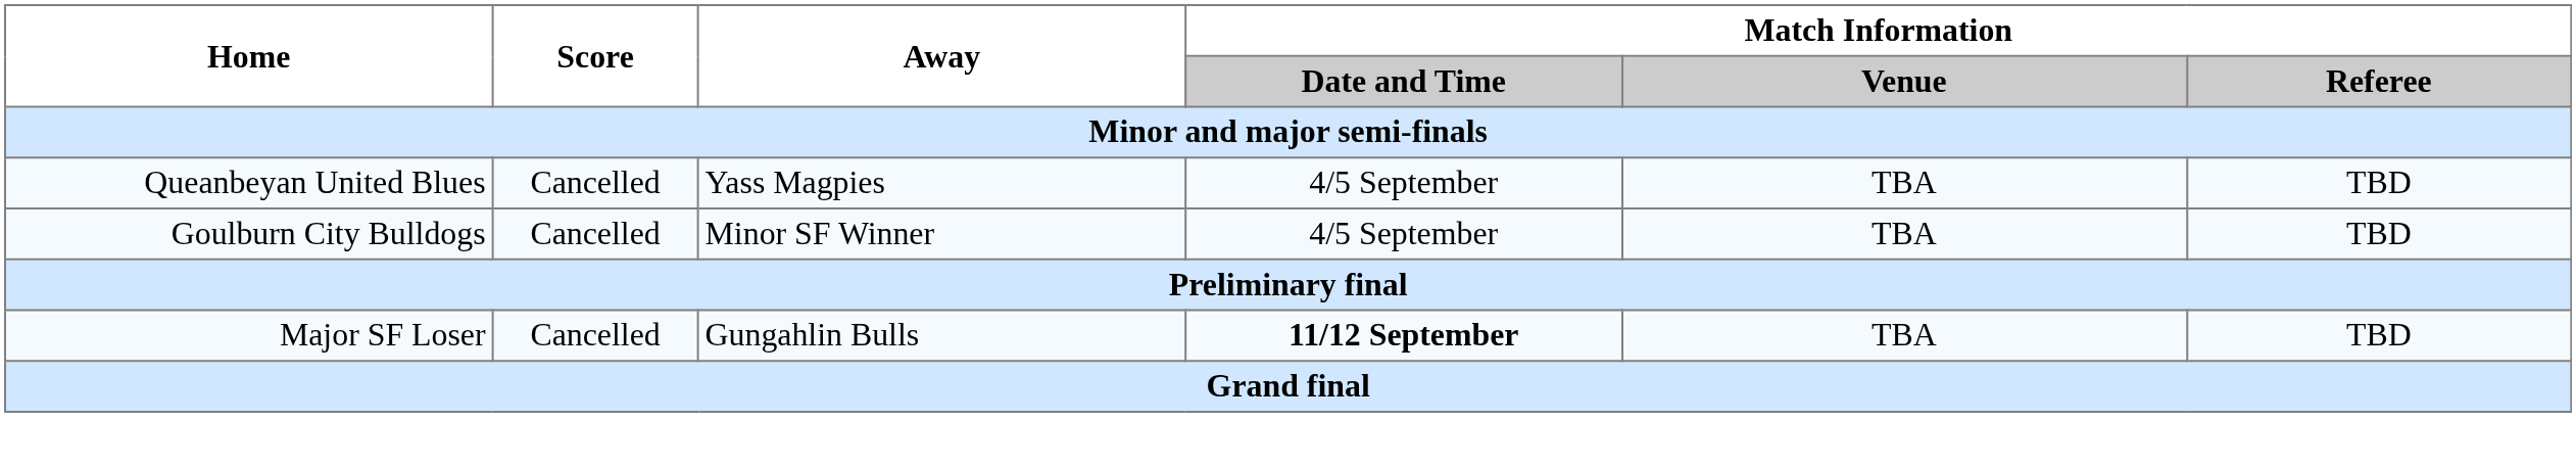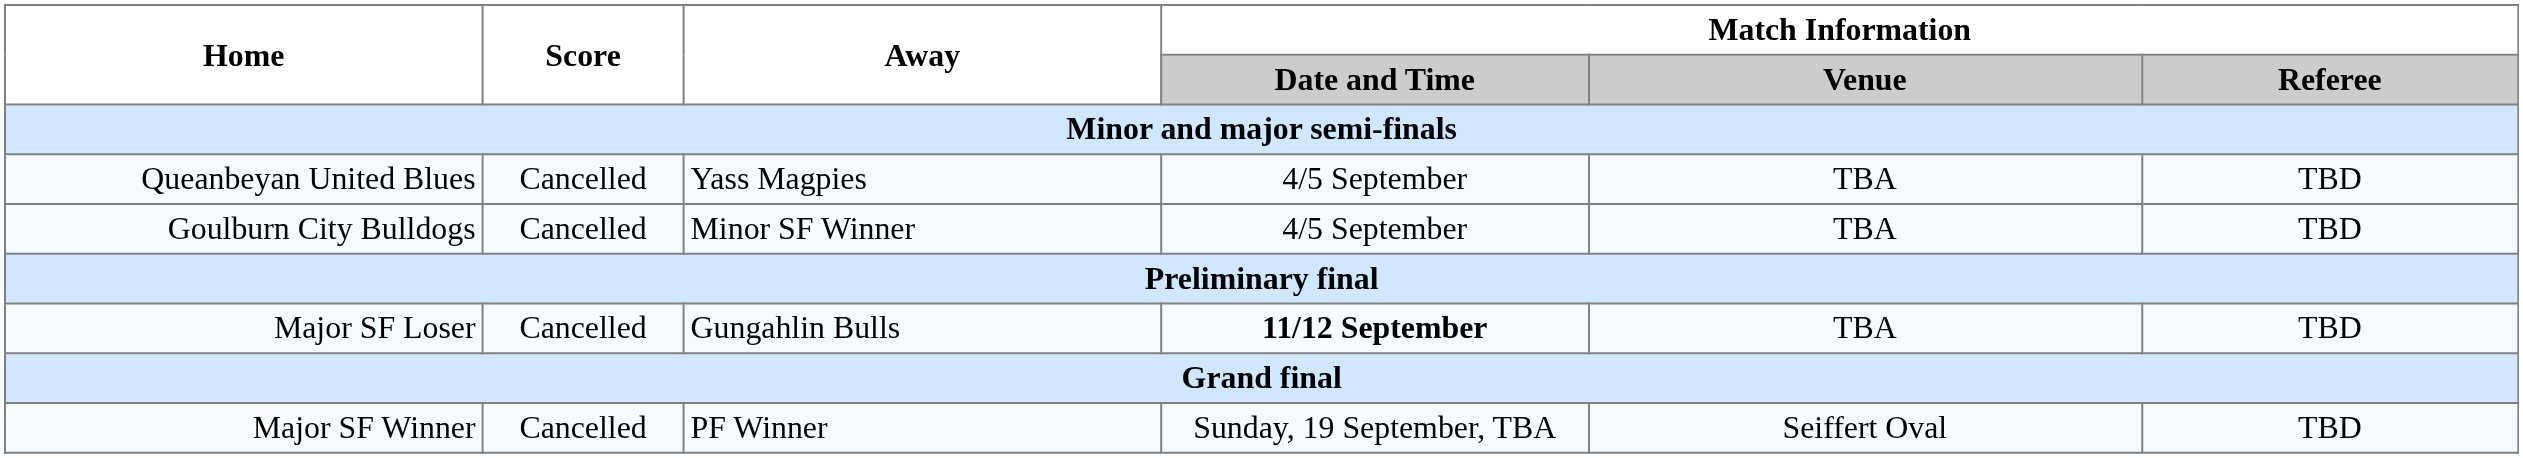 <table width="100%" cellspacing="0" cellpadding="3" border="1" style="border-collapse:collapse;  text-align:center;">
 <tr>
 <th rowspan="2" width="19%">Home</th>
 <th rowspan="2" width="8%">Score</th>
 <th rowspan="2" width="19%">Away</th>
 <th colspan="3">Match Information</th>
 </tr>
 <tr bgcolor="#CCCCCC">
 <th width="17%">Date and Time</th>
 <th width="22%">Venue</th>
 <th width="50%">Referee</th>
 </tr>
 <tr style="background:#d0e7ff;">
 <td colspan="6"><strong>Minor and major semi-finals</strong></td>
 </tr>
 <tr style="text-align:center; background:#f5faff;">
 <td align="right">Queanbeyan United Blues </td>
 <td>Cancelled</td>
 <td align="left"> Yass Magpies</td>
 <td>4/5 September</td>
 <td>TBA</td>
 <td>TBD</td>
 </tr>
 <tr style="text-align:center; background:#f5faff;">
 <td align="right">Goulburn City Bulldogs </td>
 <td>Cancelled</td>
 <td align="left">Minor SF Winner</td>
 <td>4/5 September</td>
 <td>TBA</td>
 <td>TBD</td>
 </tr>
 <tr style="background:#d0e7ff;">
 <td colspan="6"><strong>Preliminary final</strong></td>
 </tr>
 <tr style="text-align:center; background:#f5faff;">
 <td align="right">Major SF Loser</td>
 <td>Cancelled</td>
 <td align="left"> Gungahlin Bulls</td>
 <td><strong>11/12 September</strong></td>
 <td>TBA</td>
 <td>TBD</td>
 </tr>
 <tr style="background:#d0e7ff;">
 <td colspan="6"><strong>Grand final</strong></td>
 </tr>
+<tr style="text-align:center; background:#f5faff;">
+<td align="right">Major SF Winner</td>
+<td>Cancelled</td>
+<td align="left">PF Winner</td>
+<td>Sunday, 19 September, TBA</td>
+<td>Seiffert Oval</td>
+<td>TBD</td>
+</tr>
 </table>
